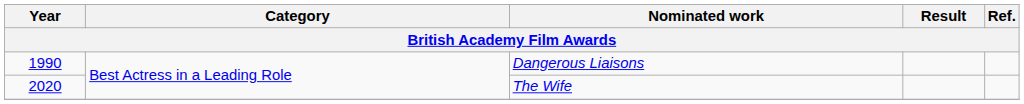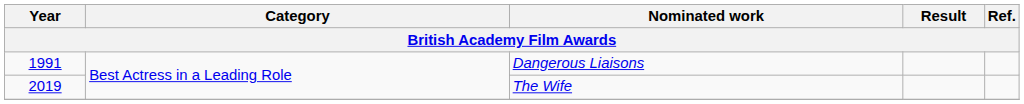 <table class=wikitable>
 <tr>
 <th scope="col" style="width:5em;">Year</th>
 <th scope="col" style="width:28em;">Category</th>
 <th scope="col" style="width:26em;">Nominated work</th>
 <th scope="col" style="width:5em;">Result</th>
 <th>Ref.</th>
 </tr>
 <tr>
 <th colspan=5><a href='#'>British Academy Film Awards</a></th>
 </tr>
 <tr>
-<td style="text-align:center;"><a href='#'>1990</a></td>
+<td style="text-align:center;"><a href='#'>1991</a></td>
 <td rowspan="2"><a href='#'>Best Actress in a Leading Role</a></td>
 <td><em><a href='#'>Dangerous Liaisons</a></em></td>
 <td></td>
 <td style="text-align:center;"></td>
 </tr>
 <tr>
-<td style="text-align:center;"><a href='#'>2020</a></td>
+<td style="text-align:center;"><a href='#'>2019</a></td>
 <td><em><a href='#'>The Wife</a></em></td>
 <td></td>
 <td style="text-align:center;"></td>
 </tr>
 <tr>
 </tr>
 </table>
